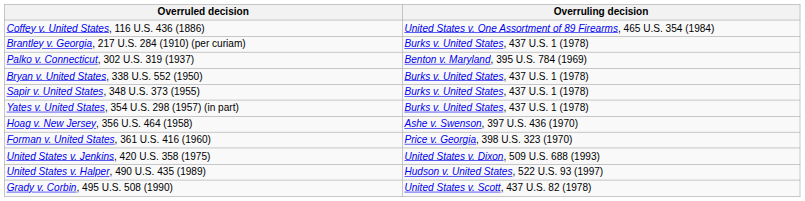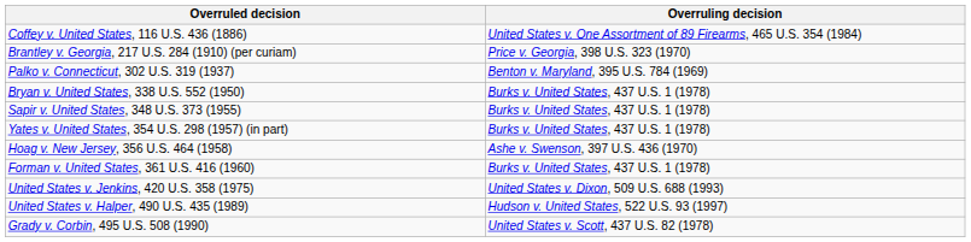 <table class="wikitable sortable collapsible" style="width:100%">
 <tr>
 <th width="50%">Overruled decision</th>
 <th width="50%">Overruling decision</th>
 </tr>
 <tr valign="top">
 <td><em><a href='#'>Coffey v. United States</a></em>, 116 U.S. 436 (1886)</td>
 <td><em><a href='#'>United States v. One Assortment of 89 Firearms</a></em>, 465 U.S. 354 (1984)</td>
 </tr>
 <tr>
 <td><em><a href='#'>Brantley v. Georgia</a></em>, 217 U.S. 284 (1910) (per curiam)</td>
-<td><em><a href='#'>Burks v. United States</a></em>, 437 U.S. 1 (1978)</td>
+<td><em><a href='#'>Price v. Georgia</a></em>, 398 U.S. 323 (1970)</td>
 </tr>
 <tr>
 <td><em><a href='#'>Palko v. Connecticut</a></em>, 302 U.S. 319 (1937)</td>
 <td><em><a href='#'>Benton v. Maryland</a></em>, 395 U.S. 784 (1969)</td>
 </tr>
 <tr>
 <td><em><a href='#'>Bryan v. United States</a></em>, 338 U.S. 552 (1950)</td>
 <td><em><a href='#'>Burks v. United States</a></em>, 437 U.S. 1 (1978)</td>
 </tr>
 <tr>
 <td><em><a href='#'>Sapir v. United States</a></em>, 348 U.S. 373 (1955)</td>
 <td><em><a href='#'>Burks v. United States</a></em>, 437 U.S. 1 (1978)</td>
 </tr>
 <tr>
 <td><em><a href='#'>Yates v. United States</a></em>, 354 U.S. 298 (1957) (in part)</td>
 <td><em><a href='#'>Burks v. United States</a></em>, 437 U.S. 1 (1978)</td>
 </tr>
 <tr>
 <td><em><a href='#'>Hoag v. New Jersey</a></em>, 356 U.S. 464 (1958)</td>
 <td><em><a href='#'>Ashe v. Swenson</a></em>, 397 U.S. 436 (1970)</td>
 </tr>
 <tr>
 <td><em><a href='#'>Forman v. United States</a></em>, 361 U.S. 416 (1960)</td>
-<td><em><a href='#'>Price v. Georgia</a></em>, 398 U.S. 323 (1970)</td>
+<td><em><a href='#'>Burks v. United States</a></em>, 437 U.S. 1 (1978)</td>
 </tr>
 <tr>
 <td><em><a href='#'>United States v. Jenkins</a></em>, 420 U.S. 358 (1975)</td>
 <td><em><a href='#'>United States v. Dixon</a></em>, 509 U.S. 688 (1993)</td>
 </tr>
 <tr>
 <td><em><a href='#'>United States v. Halper</a></em>, 490 U.S. 435 (1989)</td>
 <td><em><a href='#'>Hudson v. United States</a></em>, 522 U.S. 93 (1997)</td>
 </tr>
 <tr>
 <td><em><a href='#'>Grady v. Corbin</a></em>, 495 U.S. 508 (1990)</td>
 <td><em><a href='#'>United States v. Scott</a></em>, 437 U.S. 82 (1978)</td>
 </tr>
 </table>
